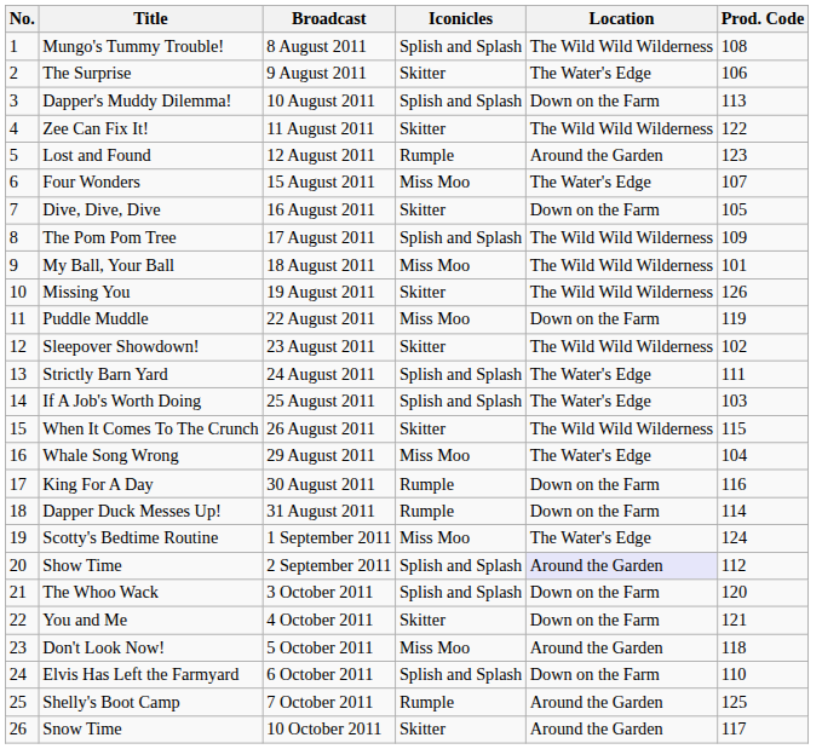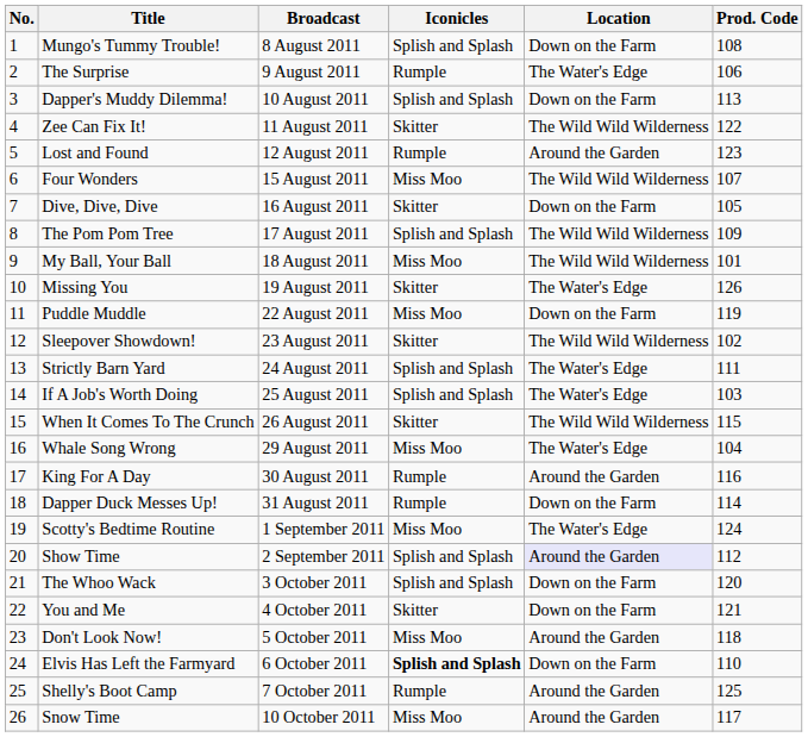 <table class="wikitable">
 <tr>
 <th>No.</th>
 <th>Title</th>
 <th>Broadcast</th>
 <th>Iconicles</th>
 <th>Location</th>
 <th>Prod. Code</th>
 </tr>
 <tr>
 <td>1</td>
 <td>Mungo's Tummy Trouble!</td>
 <td>8 August 2011</td>
 <td>Splish and Splash</td>
-<td>The Wild Wild Wilderness</td>
+<td>Down on the Farm</td>
 <td>108</td>
 </tr>
 <tr>
 <td>2</td>
 <td>The Surprise</td>
 <td>9 August 2011</td>
-<td>Skitter</td>
+<td>Rumple</td>
 <td>The Water's Edge</td>
 <td>106</td>
 </tr>
 <tr>
 <td>3</td>
 <td>Dapper's Muddy Dilemma!</td>
 <td>10 August 2011</td>
 <td>Splish and Splash</td>
 <td>Down on the Farm</td>
 <td>113</td>
 </tr>
 <tr>
 <td>4</td>
 <td>Zee Can Fix It!</td>
 <td>11 August 2011</td>
 <td>Skitter</td>
 <td>The Wild Wild Wilderness</td>
 <td>122</td>
 </tr>
 <tr>
 <td>5</td>
 <td>Lost and Found</td>
 <td>12 August 2011</td>
 <td>Rumple</td>
 <td>Around the Garden</td>
 <td>123</td>
 </tr>
 <tr>
 <td>6</td>
 <td>Four Wonders</td>
 <td>15 August 2011</td>
 <td>Miss Moo</td>
-<td>The Water's Edge</td>
+<td>The Wild Wild Wilderness</td>
 <td>107</td>
 </tr>
 <tr>
 <td>7</td>
 <td>Dive, Dive, Dive</td>
 <td>16 August 2011</td>
 <td>Skitter</td>
 <td>Down on the Farm</td>
 <td>105</td>
 </tr>
 <tr>
 <td>8</td>
 <td>The Pom Pom Tree</td>
 <td>17 August 2011</td>
 <td>Splish and Splash</td>
 <td>The Wild Wild Wilderness</td>
 <td>109</td>
 </tr>
 <tr>
 <td>9</td>
 <td>My Ball, Your Ball</td>
 <td>18 August 2011</td>
 <td>Miss Moo</td>
 <td>The Wild Wild Wilderness</td>
 <td>101</td>
 </tr>
 <tr>
 <td>10</td>
 <td>Missing You</td>
 <td>19 August 2011</td>
 <td>Skitter</td>
-<td>The Wild Wild Wilderness</td>
+<td>The Water's Edge</td>
 <td>126</td>
 </tr>
 <tr>
 <td>11</td>
 <td>Puddle Muddle</td>
 <td>22 August 2011</td>
 <td>Miss Moo</td>
 <td>Down on the Farm</td>
 <td>119</td>
 </tr>
 <tr>
 <td>12</td>
 <td>Sleepover Showdown!</td>
 <td>23 August 2011</td>
 <td>Skitter</td>
 <td>The Wild Wild Wilderness</td>
 <td>102</td>
 </tr>
 <tr>
 <td>13</td>
 <td>Strictly Barn Yard</td>
 <td>24 August 2011</td>
 <td>Splish and Splash</td>
 <td>The Water's Edge</td>
 <td>111</td>
 </tr>
 <tr>
 <td>14</td>
 <td>If A Job's Worth Doing</td>
 <td>25 August 2011</td>
 <td>Splish and Splash</td>
 <td>The Water's Edge</td>
 <td>103</td>
 </tr>
 <tr>
 <td>15</td>
 <td>When It Comes To The Crunch</td>
 <td>26 August 2011</td>
 <td>Skitter</td>
 <td>The Wild Wild Wilderness</td>
 <td>115</td>
 </tr>
 <tr>
 <td>16</td>
 <td>Whale Song Wrong</td>
 <td>29 August 2011</td>
 <td>Miss Moo</td>
 <td>The Water's Edge</td>
 <td>104</td>
 </tr>
 <tr>
 <td>17</td>
 <td>King For A Day</td>
 <td>30 August 2011</td>
 <td>Rumple</td>
-<td>Down on the Farm</td>
+<td>Around the Garden</td>
 <td>116</td>
 </tr>
 <tr>
 <td>18</td>
 <td>Dapper Duck Messes Up!</td>
 <td>31 August 2011</td>
 <td>Rumple</td>
 <td>Down on the Farm</td>
 <td>114</td>
 </tr>
 <tr>
 <td>19</td>
 <td>Scotty's Bedtime Routine</td>
 <td>1 September 2011</td>
 <td>Miss Moo</td>
 <td>The Water's Edge</td>
 <td>124</td>
 </tr>
 <tr>
 <td>20</td>
 <td>Show Time</td>
 <td>2 September 2011</td>
 <td>Splish and Splash</td>
 <td style="background: lavender;">Around the Garden</td>
 <td>112</td>
 </tr>
 <tr>
 <td>21</td>
 <td>The Whoo Wack</td>
 <td>3 October 2011</td>
 <td>Splish and Splash</td>
 <td>Down on the Farm</td>
 <td>120</td>
 </tr>
 <tr>
 <td>22</td>
 <td>You and Me</td>
 <td>4 October 2011</td>
 <td>Skitter</td>
 <td>Down on the Farm</td>
 <td>121</td>
 </tr>
 <tr>
 <td>23</td>
 <td>Don't Look Now!</td>
 <td>5 October 2011</td>
 <td>Miss Moo</td>
 <td>Around the Garden</td>
 <td>118</td>
 </tr>
 <tr>
 <td>24</td>
 <td>Elvis Has Left the Farmyard</td>
 <td>6 October 2011</td>
-<td>Splish and Splash</td>
+<td><strong>Splish and Splash</strong></td>
 <td>Down on the Farm</td>
 <td>110</td>
 </tr>
 <tr>
 <td>25</td>
 <td>Shelly's Boot Camp</td>
 <td>7 October 2011</td>
 <td>Rumple</td>
 <td>Around the Garden</td>
 <td>125</td>
 </tr>
 <tr>
 <td>26</td>
 <td>Snow Time</td>
 <td>10 October 2011</td>
-<td>Skitter</td>
+<td>Miss Moo</td>
 <td>Around the Garden</td>
 <td>117</td>
 </tr>
 </table>
